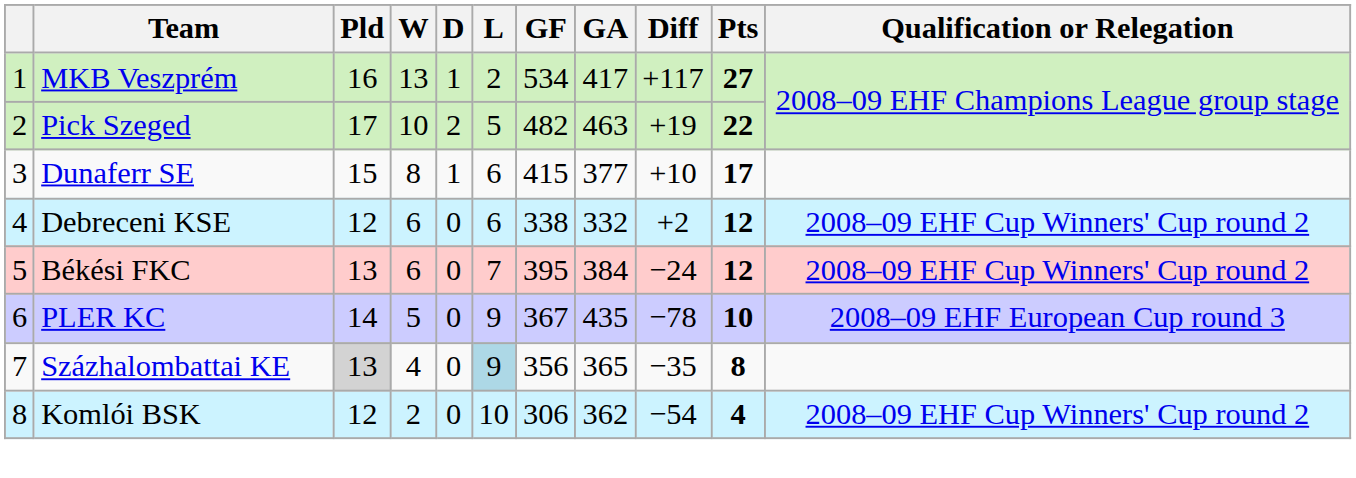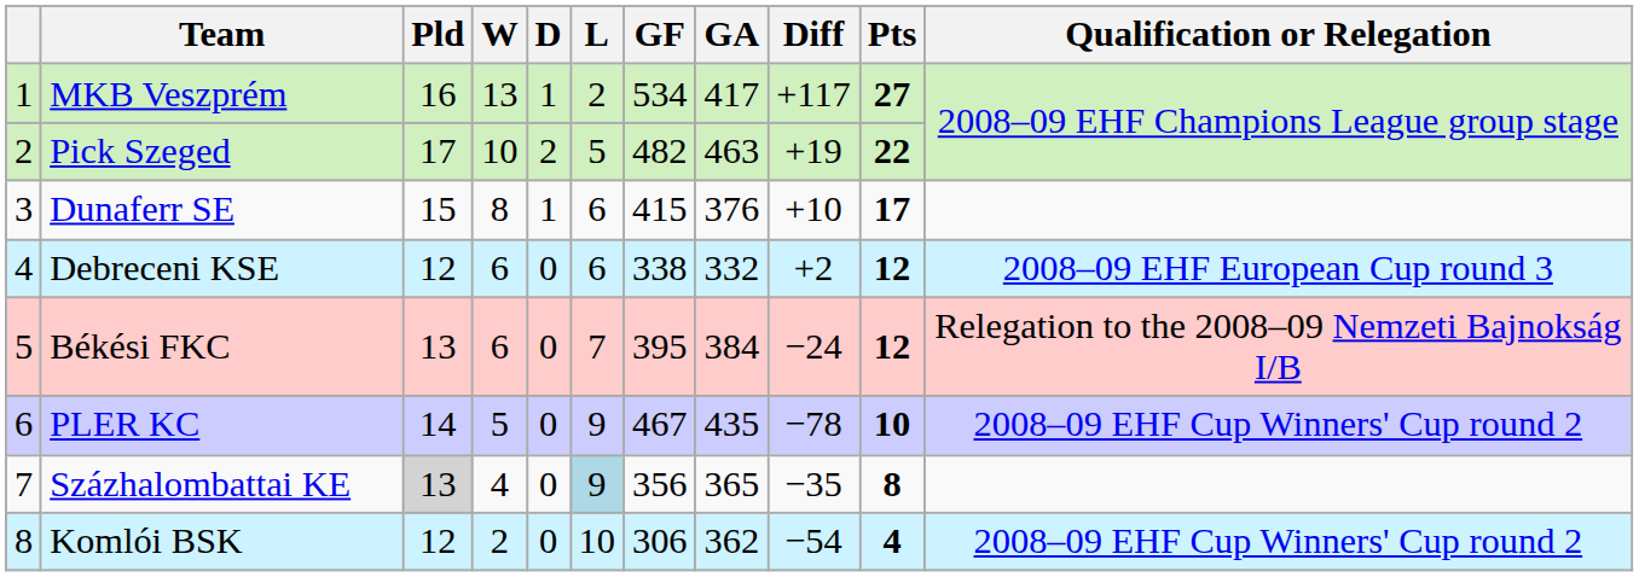 <table class="wikitable sortable" style="text-align:center">
 <tr>
 <th></th>
 <th width="150">Team</th>
 <th>Pld</th>
 <th>W</th>
 <th>D</th>
 <th>L</th>
 <th>GF</th>
 <th>GA</th>
 <th>Diff</th>
 <th>Pts</th>
 <th width="300">Qualification or Relegation</th>
 </tr>
 <tr style="background: #D0F0C0;">
 <td>1</td>
 <td align=left><a href='#'>MKB Veszprém</a></td>
 <td>16</td>
 <td>13</td>
 <td>1</td>
 <td>2</td>
 <td>534</td>
 <td>417</td>
 <td>+117</td>
 <td><strong>27</strong></td>
 <td rowspan="2"><a href='#'>2008–09 EHF Champions League group stage</a></td>
 </tr>
 <tr style="background: #D0F0C0;">
 <td>2</td>
 <td align=left><a href='#'>Pick Szeged</a></td>
 <td>17</td>
 <td>10</td>
 <td>2</td>
 <td>5</td>
 <td>482</td>
 <td>463</td>
 <td>+19</td>
 <td><strong>22</strong></td>
 </tr>
 <tr>
 <td>3</td>
 <td align=left><a href='#'>Dunaferr SE</a></td>
 <td>15</td>
 <td>8</td>
 <td>1</td>
 <td>6</td>
 <td>415</td>
-<td>377</td>
+<td>376</td>
 <td>+10</td>
 <td><strong>17</strong></td>
 </tr>
 <tr style="background: #CCF3FF;">
 <td>4</td>
 <td align=left>Debreceni KSE</td>
 <td>12</td>
 <td>6</td>
 <td>0</td>
 <td>6</td>
 <td>338</td>
 <td>332</td>
 <td>+2</td>
 <td><strong>12</strong></td>
-<td><a href='#'>2008–09 EHF Cup Winners' Cup round 2</a></td>
+<td><a href='#'>2008–09 EHF European Cup round 3</a></td>
 </tr>
 <tr style="background: #FFCCCC;">
 <td>5</td>
 <td align=left>Békési FKC</td>
 <td>13</td>
 <td>6</td>
 <td>0</td>
 <td>7</td>
 <td>395</td>
 <td>384</td>
 <td>−24</td>
 <td><strong>12</strong></td>
-<td><a href='#'>2008–09 EHF Cup Winners' Cup round 2</a></td>
+<td>Relegation to the 2008–09 <a href='#'>Nemzeti Bajnokság I/B</a></td>
 </tr>
 <tr style="background: #CCCCFF;">
 <td>6</td>
 <td align=left><a href='#'>PLER KC</a></td>
 <td>14</td>
 <td>5</td>
 <td>0</td>
 <td>9</td>
-<td>367</td>
+<td>467</td>
 <td>435</td>
 <td>−78</td>
 <td><strong>10</strong></td>
-<td><a href='#'>2008–09 EHF European Cup round 3</a></td>
+<td><a href='#'>2008–09 EHF Cup Winners' Cup round 2</a></td>
 </tr>
 <tr>
 <td>7</td>
 <td align=left><a href='#'>Százhalombattai KE</a></td>
 <td style="background: lightgrey;">13</td>
 <td>4</td>
 <td>0</td>
 <td style="background: lightblue;">9</td>
 <td>356</td>
 <td>365</td>
 <td>−35</td>
 <td><strong>8</strong></td>
 </tr>
 <tr style="background: #CCF3FF;">
 <td>8</td>
 <td align=left>Komlói BSK</td>
 <td>12</td>
 <td>2</td>
 <td>0</td>
 <td>10</td>
 <td>306</td>
 <td>362</td>
 <td>−54</td>
 <td><strong>4</strong></td>
 <td><a href='#'>2008–09 EHF Cup Winners' Cup round 2</a></td>
 </tr>
 </table>
